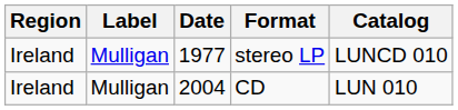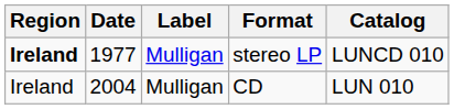 <table class="wikitable">
 <tr>
 <th>Region</th>
+<th>Date</th>
 <th>Label</th>
-<th>Date</th>
 <th>Format</th>
 <th>Catalog</th>
 </tr>
 <tr>
-<td rowspan="1">Ireland</td>
+<td rowspan="1"><strong>Ireland</strong></td>
+<td rowspan="1">1977</td>
 <td rowspan="1"><a href='#'>Mulligan</a></td>
-<td rowspan="1">1977</td>
 <td>stereo <a href='#'>LP</a></td>
 <td>LUNCD 010</td>
 </tr>
 <tr>
 <td>Ireland</td>
+<td>2004</td>
 <td>Mulligan</td>
-<td>2004</td>
 <td>CD</td>
 <td>LUN 010</td>
 </tr>
 </table>
